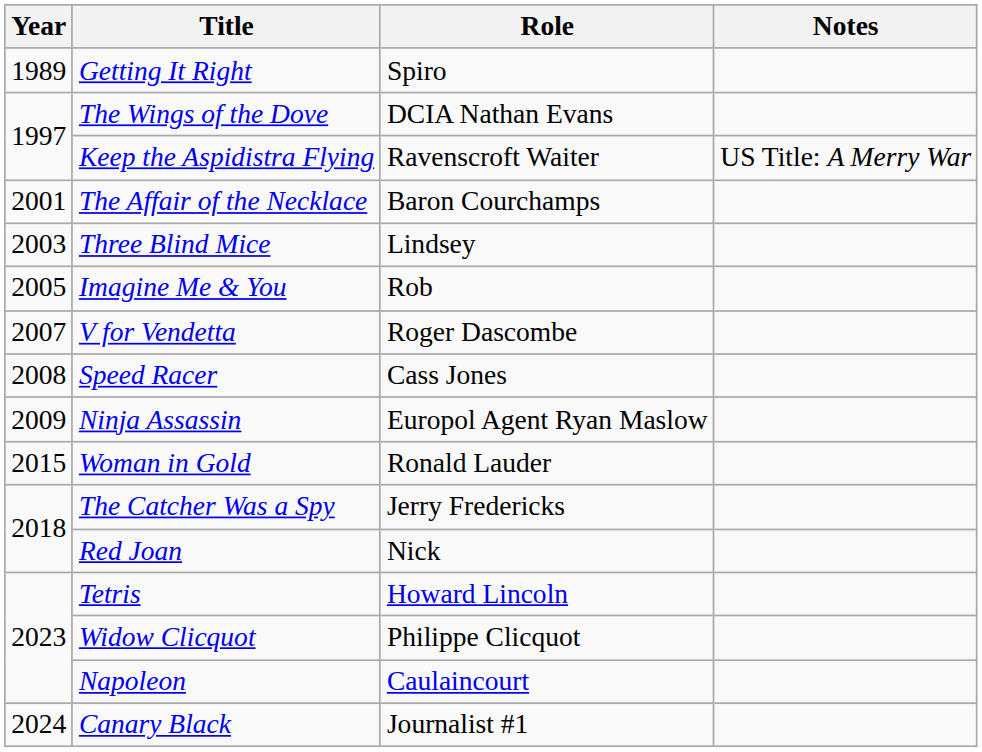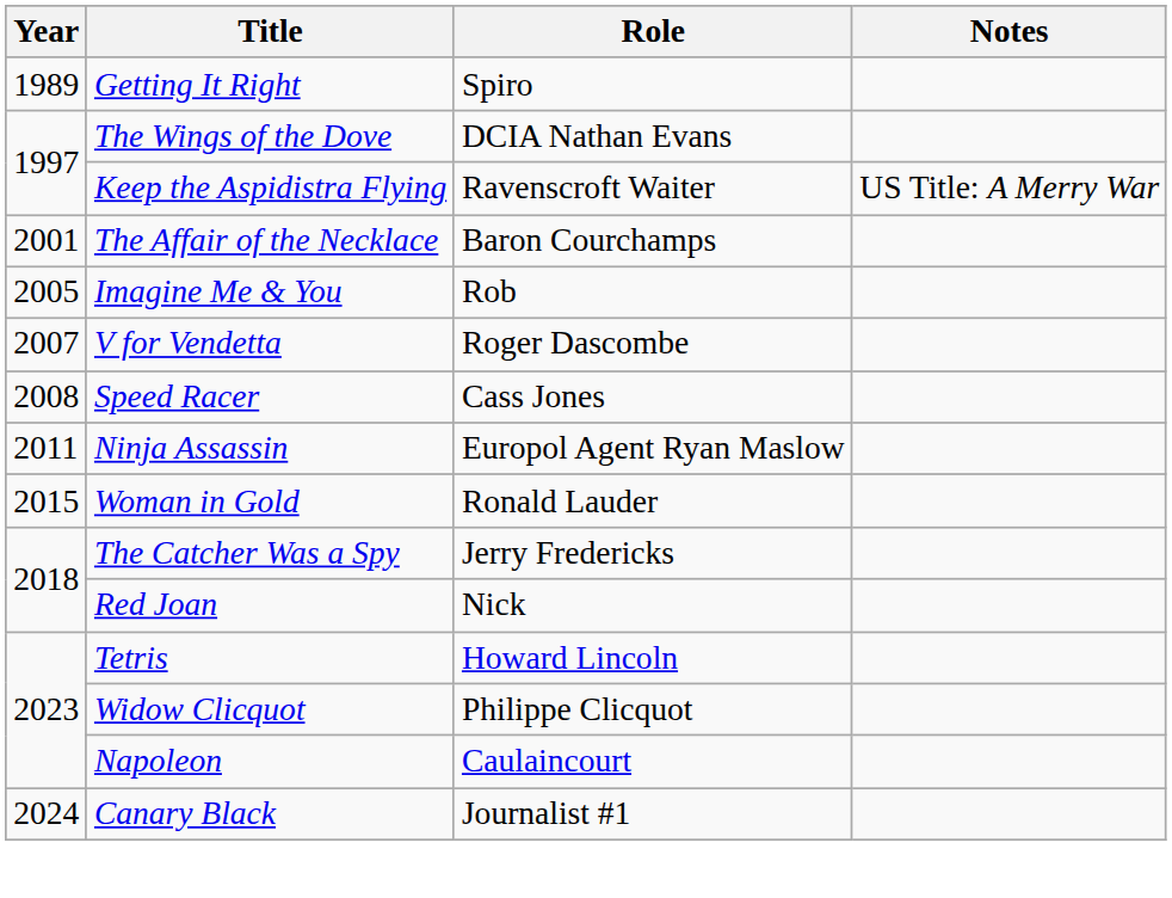 <table class="wikitable sortable">
 <tr>
 <th>Year</th>
 <th>Title</th>
 <th>Role</th>
 <th>Notes</th>
 </tr>
 <tr>
 <td>1989</td>
 <td><em><a href='#'>Getting It Right</a></em></td>
 <td>Spiro</td>
 <td></td>
 </tr>
 <tr>
 <td rowspan="2">1997</td>
 <td><em><a href='#'>The Wings of the Dove</a></em></td>
 <td>DCIA Nathan Evans</td>
 <td></td>
 </tr>
 <tr>
 <td><em><a href='#'>Keep the Aspidistra Flying</a></em></td>
 <td>Ravenscroft Waiter</td>
 <td>US Title: <em>A Merry War</em></td>
 </tr>
 <tr>
 <td>2001</td>
 <td><em><a href='#'>The Affair of the Necklace</a></em></td>
 <td>Baron Courchamps</td>
 <td></td>
 </tr>
 <tr>
-<td>2003</td>
-<td><em><a href='#'>Three Blind Mice</a></em></td>
-<td>Lindsey</td>
-<td></td>
-</tr>
-<tr>
 <td>2005</td>
 <td><em><a href='#'>Imagine Me & You</a></em></td>
 <td>Rob</td>
 <td></td>
 </tr>
 <tr>
 <td>2007</td>
 <td><em><a href='#'>V for Vendetta</a></em></td>
 <td>Roger Dascombe</td>
 <td></td>
 </tr>
 <tr>
 <td>2008</td>
 <td><em><a href='#'>Speed Racer</a></em></td>
 <td>Cass Jones</td>
 <td></td>
 </tr>
 <tr>
-<td>2009</td>
+<td>2011</td>
 <td><em><a href='#'>Ninja Assassin</a></em></td>
 <td>Europol Agent Ryan Maslow</td>
 <td></td>
 </tr>
 <tr>
 <td>2015</td>
 <td><em><a href='#'>Woman in Gold</a></em></td>
 <td>Ronald Lauder</td>
 <td></td>
 </tr>
 <tr>
 <td rowspan="2">2018</td>
 <td><em><a href='#'>The Catcher Was a Spy</a></em></td>
 <td>Jerry Fredericks</td>
 <td></td>
 </tr>
 <tr>
 <td><em><a href='#'>Red Joan</a></em></td>
 <td>Nick</td>
 <td></td>
 </tr>
 <tr>
 <td rowspan="3">2023</td>
 <td><em><a href='#'>Tetris</a></em></td>
 <td><a href='#'>Howard Lincoln</a></td>
 <td></td>
 </tr>
 <tr>
 <td><em><a href='#'>Widow Clicquot</a></em></td>
 <td>Philippe Clicquot</td>
 <td></td>
 </tr>
 <tr>
 <td><em><a href='#'>Napoleon</a></em></td>
 <td><a href='#'>Caulaincourt</a></td>
 <td></td>
 </tr>
 <tr>
 <td>2024</td>
 <td><em><a href='#'>Canary Black</a></em></td>
 <td>Journalist #1</td>
 <td></td>
 </tr>
 </table>
